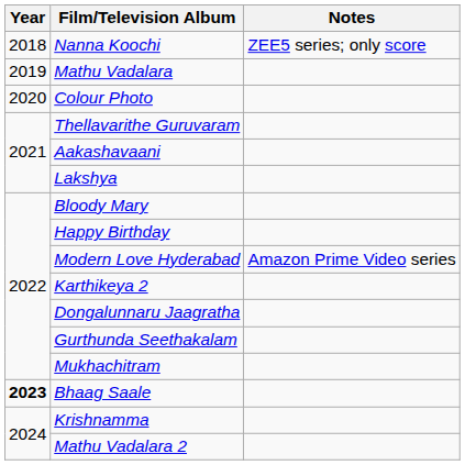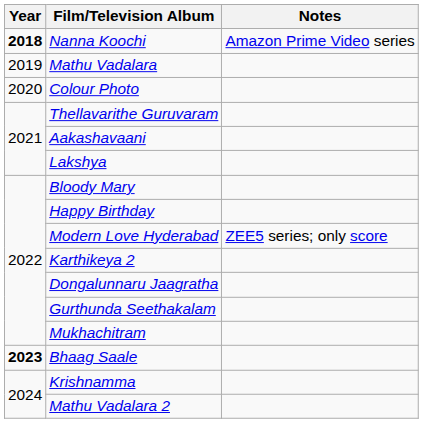 <table class="wikitable">
 <tr>
 <th>Year</th>
 <th>Film/Television Album</th>
 <th>Notes</th>
 </tr>
 <tr>
-<td>2018</td>
+<td><strong>2018</strong></td>
 <td><em><a href='#'>Nanna Koochi</a></em></td>
-<td><a href='#'>ZEE5</a> series; only <a href='#'>score</a></td>
+<td><a href='#'>Amazon Prime Video</a> series</td>
 </tr>
 <tr>
 <td>2019</td>
 <td><em><a href='#'>Mathu Vadalara</a></em></td>
 <td></td>
 </tr>
 <tr>
 <td>2020</td>
 <td><em><a href='#'>Colour Photo</a></em></td>
 <td></td>
 </tr>
 <tr>
 <td rowspan="3">2021</td>
 <td><em><a href='#'>Thellavarithe Guruvaram</a></em></td>
 <td></td>
 </tr>
 <tr>
 <td><em><a href='#'>Aakashavaani</a></em></td>
 <td></td>
 </tr>
 <tr>
 <td><em><a href='#'>Lakshya</a></em></td>
 <td></td>
 </tr>
 <tr>
 <td rowspan="7">2022</td>
 <td><a href='#'><em>Bloody Mary</em></a></td>
 <td></td>
 </tr>
 <tr>
 <td><a href='#'><em>Happy Birthday</em></a></td>
 <td></td>
 </tr>
 <tr>
 <td><em><a href='#'>Modern Love Hyderabad</a></em></td>
-<td><a href='#'>Amazon Prime Video</a> series</td>
+<td><a href='#'>ZEE5</a> series; only <a href='#'>score</a></td>
 </tr>
 <tr>
 <td><em><a href='#'>Karthikeya 2</a></em></td>
 <td></td>
 </tr>
 <tr>
 <td><em><a href='#'>Dongalunnaru Jaagratha</a></em></td>
 <td></td>
 </tr>
 <tr>
 <td><em><a href='#'>Gurthunda Seethakalam</a></em></td>
 <td></td>
 </tr>
 <tr>
 <td><em><a href='#'>Mukhachitram</a></em></td>
 <td></td>
 </tr>
 <tr>
 <td><strong>2023</strong></td>
 <td><em><a href='#'>Bhaag Saale</a></em></td>
 <td></td>
 </tr>
 <tr>
 <td rowspan="2">2024</td>
 <td><em><a href='#'>Krishnamma</a></em></td>
 <td></td>
 </tr>
 <tr>
 <td><em><a href='#'>Mathu Vadalara 2</a></em></td>
 <td></td>
 </tr>
 </table>
